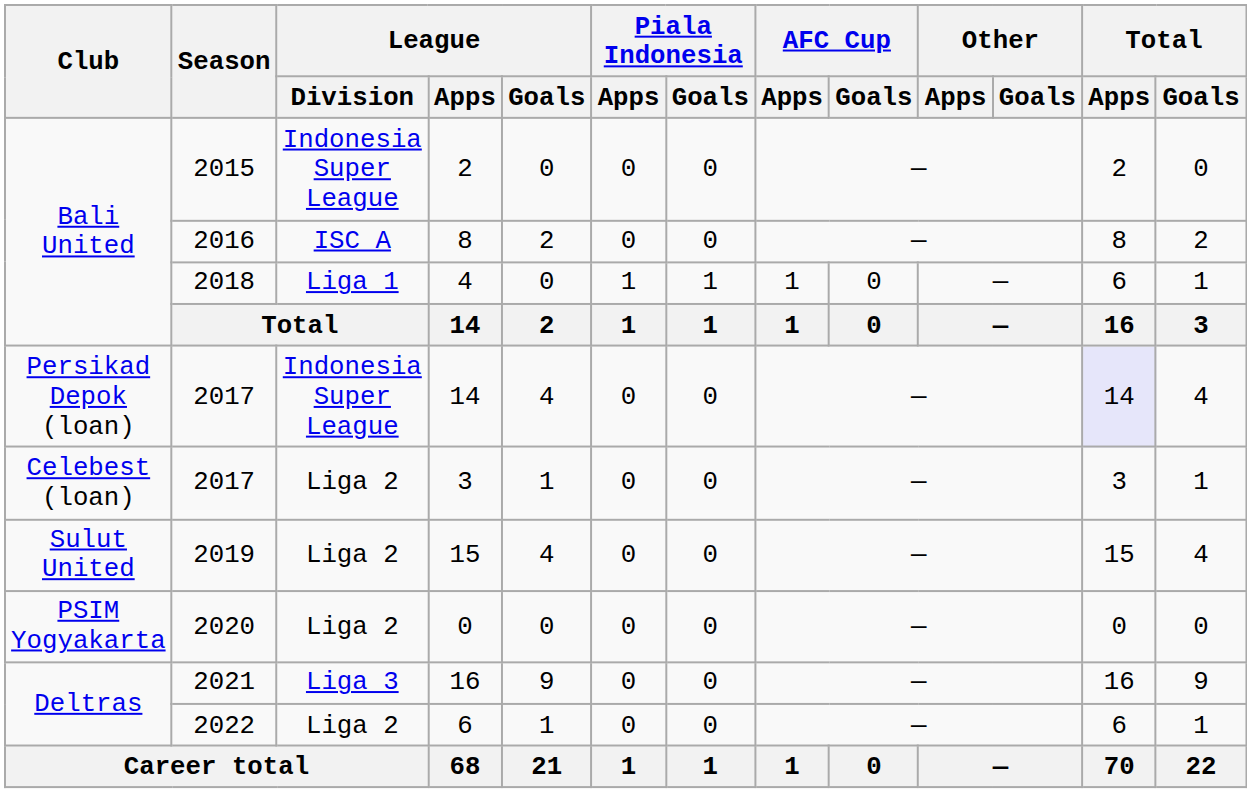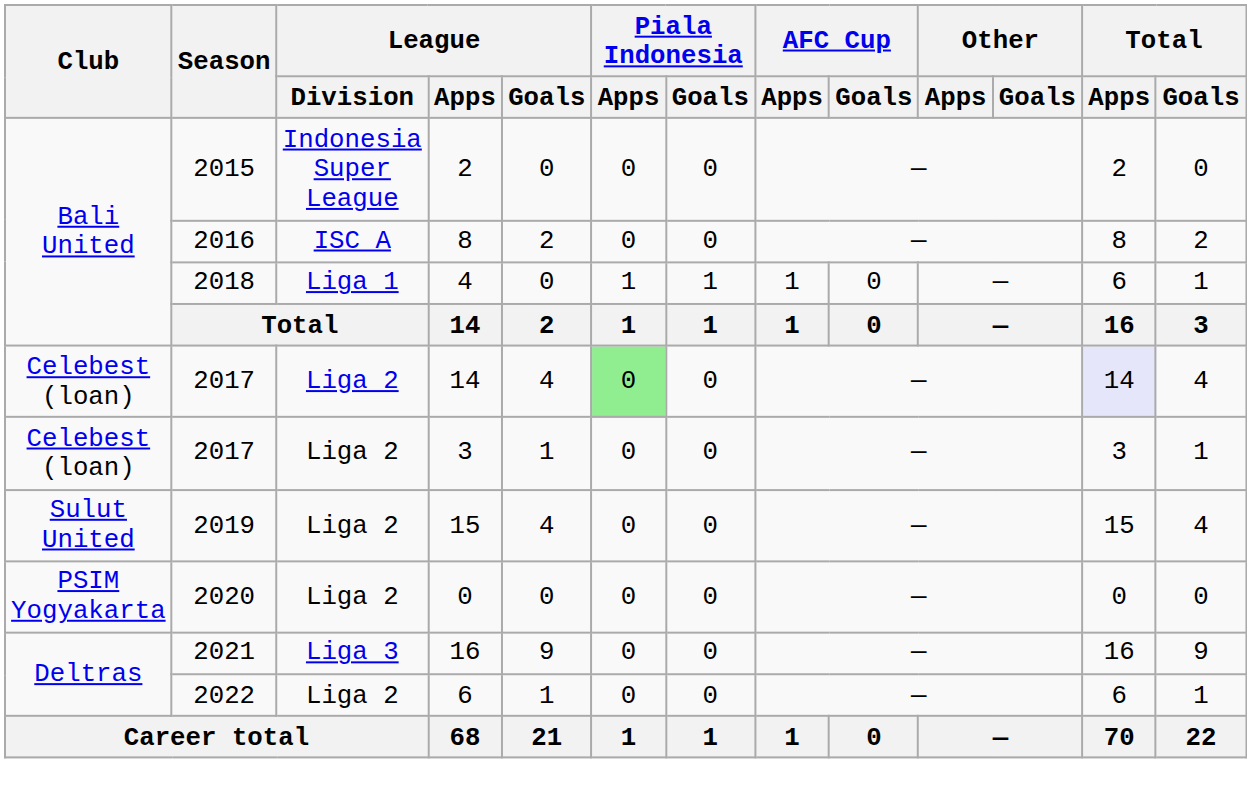 <table class="wikitable" style="text-align: center;">
 <tr>
 <th rowspan="2">Club</th>
 <th rowspan="2">Season</th>
 <th colspan="3">League</th>
 <th colspan="2"><a href='#'>Piala Indonesia</a></th>
 <th colspan="2"><a href='#'>AFC Cup</a></th>
 <th colspan="2">Other</th>
 <th colspan="2">Total</th>
 </tr>
 <tr>
 <th>Division</th>
 <th>Apps</th>
 <th>Goals</th>
 <th>Apps</th>
 <th>Goals</th>
 <th>Apps</th>
 <th>Goals</th>
 <th>Apps</th>
 <th>Goals</th>
 <th>Apps</th>
 <th>Goals</th>
 </tr>
 <tr>
 <td rowspan=4><a href='#'>Bali United</a></td>
 <td>2015</td>
 <td><a href='#'>Indonesia Super League</a></td>
 <td>2</td>
 <td>0</td>
 <td>0</td>
 <td>0</td>
 <td colspan=4>—</td>
 <td>2</td>
 <td>0</td>
 </tr>
 <tr>
 <td>2016</td>
 <td><a href='#'>ISC A</a></td>
 <td>8</td>
 <td>2</td>
 <td>0</td>
 <td>0</td>
 <td colspan=4>—</td>
 <td>8</td>
 <td>2</td>
 </tr>
 <tr>
 <td>2018</td>
 <td><a href='#'>Liga 1</a></td>
 <td>4</td>
 <td>0</td>
 <td>1</td>
 <td>1</td>
 <td>1</td>
 <td>0</td>
 <td colspan=2>—</td>
 <td>6</td>
 <td>1</td>
 </tr>
 <tr>
 <th colspan="2">Total</th>
 <th>14</th>
 <th>2</th>
 <th>1</th>
 <th>1</th>
 <th>1</th>
 <th>0</th>
 <th colspan="2">—</th>
 <th>16</th>
 <th>3</th>
 </tr>
 <tr>
-<td rowspan=1><a href='#'>Persikad Depok</a> (loan)</td>
+<td rowspan=1><a href='#'>Celebest</a> (loan)</td>
 <td>2017</td>
-<td><a href='#'>Indonesia Super League</a></td>
+<td><a href='#'>Liga 2</a></td>
 <td>14</td>
 <td>4</td>
-<td>0</td>
+<td style="background: lightgreen;">0</td>
 <td>0</td>
 <td colspan=4>—</td>
 <td style="background: lavender;">14</td>
 <td>4</td>
 </tr>
 <tr>
 <td rowspan=1><a href='#'>Celebest</a> (loan)</td>
 <td>2017</td>
 <td>Liga 2</td>
 <td>3</td>
 <td>1</td>
 <td>0</td>
 <td>0</td>
 <td colspan=4>—</td>
 <td>3</td>
 <td>1</td>
 </tr>
 <tr>
 <td rowspan=1><a href='#'>Sulut United</a></td>
 <td>2019</td>
 <td>Liga 2</td>
 <td>15</td>
 <td>4</td>
 <td>0</td>
 <td>0</td>
 <td colspan=4>—</td>
 <td>15</td>
 <td>4</td>
 </tr>
 <tr>
 <td><a href='#'>PSIM Yogyakarta</a></td>
 <td>2020</td>
 <td>Liga 2</td>
 <td>0</td>
 <td>0</td>
 <td>0</td>
 <td>0</td>
 <td colspan=4>—</td>
 <td>0</td>
 <td>0</td>
 </tr>
 <tr>
 <td rowspan=2><a href='#'>Deltras</a></td>
 <td>2021</td>
 <td><a href='#'>Liga 3</a></td>
 <td>16</td>
 <td>9</td>
 <td>0</td>
 <td>0</td>
 <td colspan=4>—</td>
 <td>16</td>
 <td>9</td>
 </tr>
 <tr>
 <td>2022</td>
 <td>Liga 2</td>
 <td>6</td>
 <td>1</td>
 <td>0</td>
 <td>0</td>
 <td colspan=4>—</td>
 <td>6</td>
 <td>1</td>
 </tr>
 <tr>
 <th colspan="3">Career total</th>
 <th>68</th>
 <th>21</th>
 <th>1</th>
 <th>1</th>
 <th>1</th>
 <th>0</th>
 <th colspan="2">—</th>
 <th>70</th>
 <th>22</th>
 </tr>
 </table>
